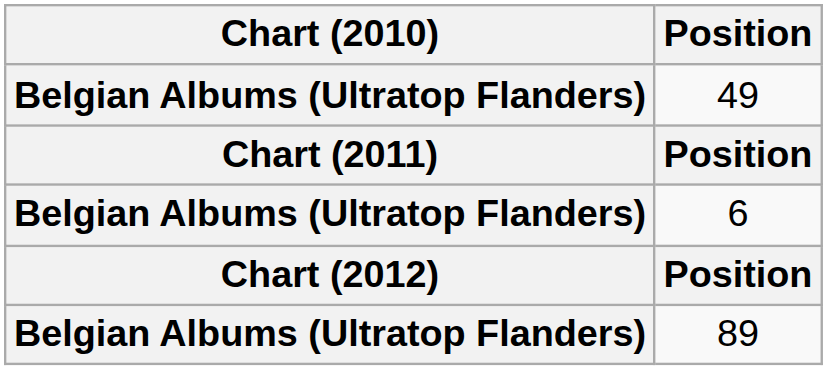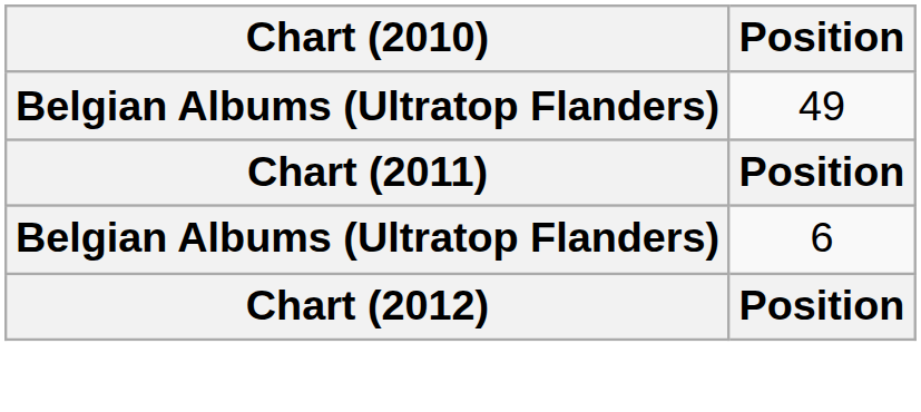 <table class="wikitable plainrowheaders" style="text-align:center">
 <tr>
 <th scope="col">Chart (2010)</th>
 <th scope="col">Position</th>
 </tr>
 <tr>
 <th scope="row">Belgian Albums (Ultratop Flanders)</th>
 <td>49</td>
 </tr>
 <tr>
 <th scope="col">Chart (2011)</th>
 <th scope="col">Position</th>
 </tr>
 <tr>
 <th scope="row">Belgian Albums (Ultratop Flanders)</th>
 <td>6</td>
 </tr>
 <tr>
 <th scope="col">Chart (2012)</th>
 <th scope="col">Position</th>
 </tr>
-<tr>
-<th scope="row">Belgian Albums (Ultratop Flanders)</th>
-<td>89</td>
-</tr>
 </table>
